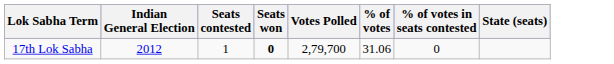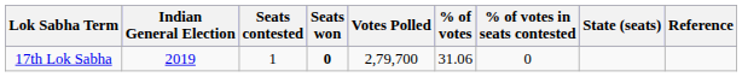 <table class="wikitable sortable" style="text-align:center;">
 <tr style="background:#00f;">
 <th>Lok Sabha Term</th>
 <th>Indian<br>General Election</th>
 <th>Seats<br>contested</th>
 <th>Seats<br>won</th>
 <th>Votes Polled</th>
 <th>% of<br> votes</th>
 <th>% of votes in<br>seats contested</th>
 <th>State (seats)</th>
+<th>Reference</th>
 </tr>
 <tr>
 <td><a href='#'>17th Lok Sabha</a></td>
-<td><a href='#'>2012</a></td>
+<td><a href='#'>2019</a></td>
 <td>1</td>
 <td><strong>0</strong></td>
 <td>2,79,700</td>
 <td>31.06</td>
 <td>0</td>
 <td></td>
+<td></td>
 </tr>
 </table>
